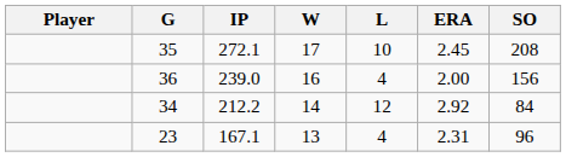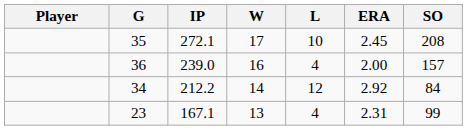 <table class="wikitable sortable">
 <tr>
 <th bgcolor="#DDDDFF" width="16%">Player</th>
 <th bgcolor="#DDDDFF" width="9%">G</th>
 <th bgcolor="#DDDDFF" width="9%">IP</th>
 <th bgcolor="#DDDDFF" width="9%">W</th>
 <th bgcolor="#DDDDFF" width="9%">L</th>
 <th bgcolor="#DDDDFF" width="9%">ERA</th>
 <th bgcolor="#DDDDFF" width="9%">SO</th>
 </tr>
 <tr align="center">
 <td></td>
 <td>35</td>
 <td>272.1</td>
 <td>17</td>
 <td>10</td>
 <td>2.45</td>
 <td>208</td>
 </tr>
 <tr align="center">
 <td></td>
 <td>36</td>
 <td>239.0</td>
 <td>16</td>
 <td>4</td>
 <td>2.00</td>
-<td>156</td>
+<td>157</td>
 </tr>
 <tr align="center">
 <td></td>
 <td>34</td>
 <td>212.2</td>
 <td>14</td>
 <td>12</td>
 <td>2.92</td>
 <td>84</td>
 </tr>
 <tr align="center">
 <td></td>
 <td>23</td>
 <td>167.1</td>
 <td>13</td>
 <td>4</td>
 <td>2.31</td>
-<td>96</td>
+<td>99</td>
 </tr>
 </table>
